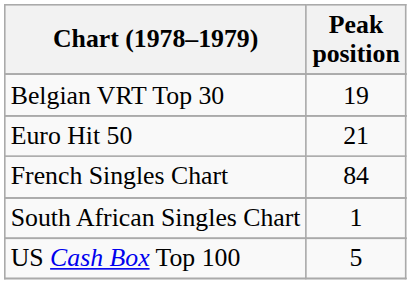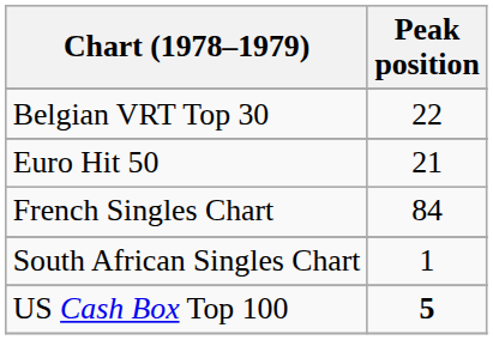 <table class="wikitable sortable">
 <tr>
 <th>Chart (1978–1979)</th>
 <th>Peak<br>position</th>
 </tr>
 <tr>
 </tr>
 <tr>
 <td align="left">Belgian VRT Top 30</td>
-<td style="text-align:center;">19</td>
+<td style="text-align:center;">22</td>
 </tr>
 <tr>
 </tr>
 <tr>
 </tr>
 <tr>
 <td align="left">Euro Hit 50</td>
 <td style="text-align:center;">21</td>
 </tr>
 <tr>
 <td align="left">French Singles Chart</td>
 <td style="text-align:center;">84</td>
 </tr>
 <tr>
 </tr>
 <tr>
 </tr>
 <tr>
 <td align="left">South African Singles Chart</td>
 <td style="text-align:center;">1</td>
 </tr>
 <tr>
 </tr>
 <tr>
 </tr>
 <tr>
 </tr>
 <tr>
 <td align="left">US <em><a href='#'>Cash Box</a></em> Top 100</td>
-<td style="text-align:center;">5</td>
+<td style="text-align:center;"><strong>5</strong></td>
 </tr>
 <tr>
 </tr>
 </table>
